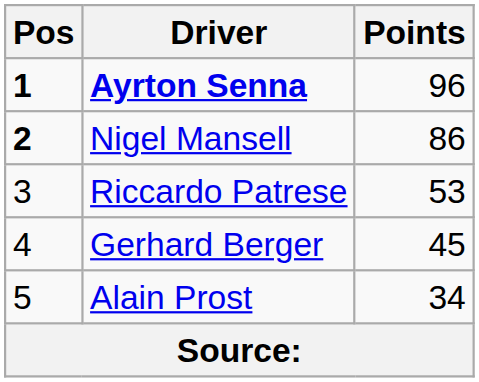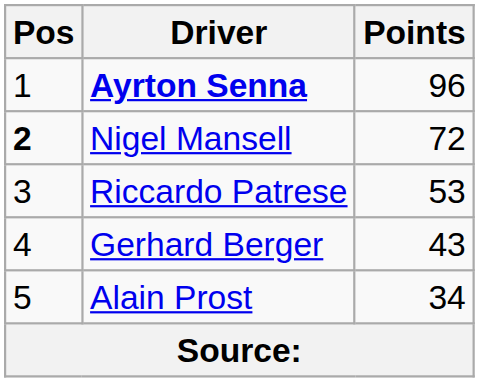 <table class="wikitable" style="font-size: 95%;">
 <tr>
 <th>Pos</th>
 <th>Driver</th>
 <th>Points</th>
 </tr>
 <tr>
-<td><strong>1</strong></td>
+<td>1</td>
 <td> <strong><a href='#'>Ayrton Senna</a></strong></td>
 <td align="right">96</td>
 </tr>
 <tr>
 <td><strong>2</strong></td>
 <td> <a href='#'>Nigel Mansell</a></td>
-<td align="right">86</td>
+<td align="right">72</td>
 </tr>
 <tr>
 <td>3</td>
 <td> <a href='#'>Riccardo Patrese</a></td>
 <td align="right">53</td>
 </tr>
 <tr>
 <td>4</td>
 <td> <a href='#'>Gerhard Berger</a></td>
-<td align="right">45</td>
+<td align="right">43</td>
 </tr>
 <tr>
 <td>5</td>
 <td> <a href='#'>Alain Prost</a></td>
 <td align="right">34</td>
 </tr>
 <tr>
 <th colspan=3>Source:</th>
 </tr>
 </table>
